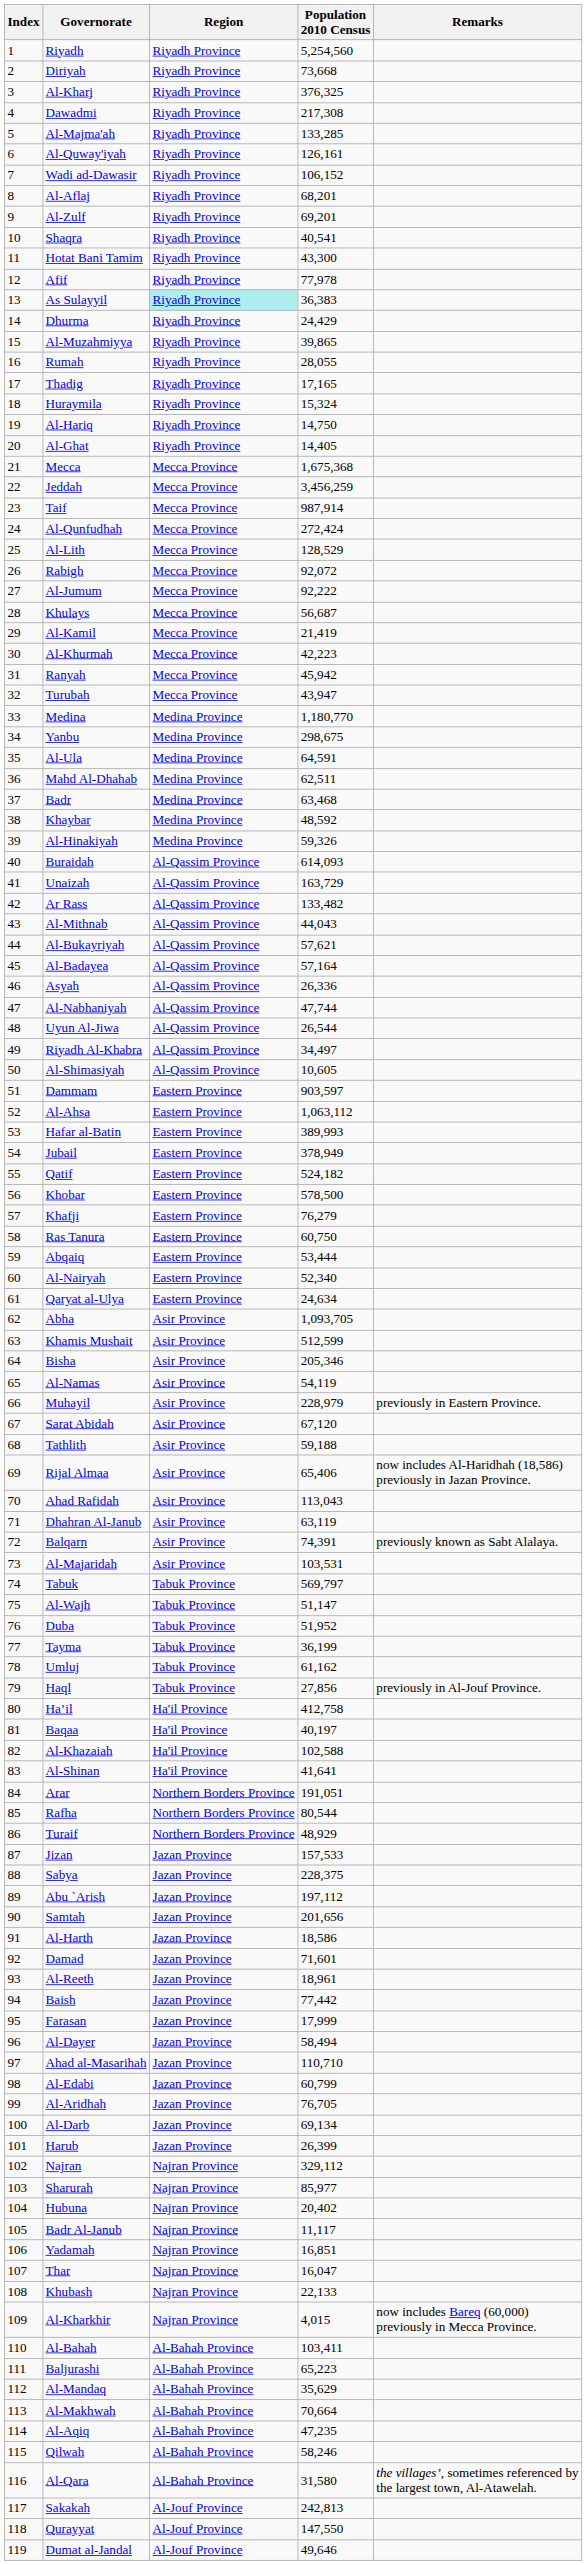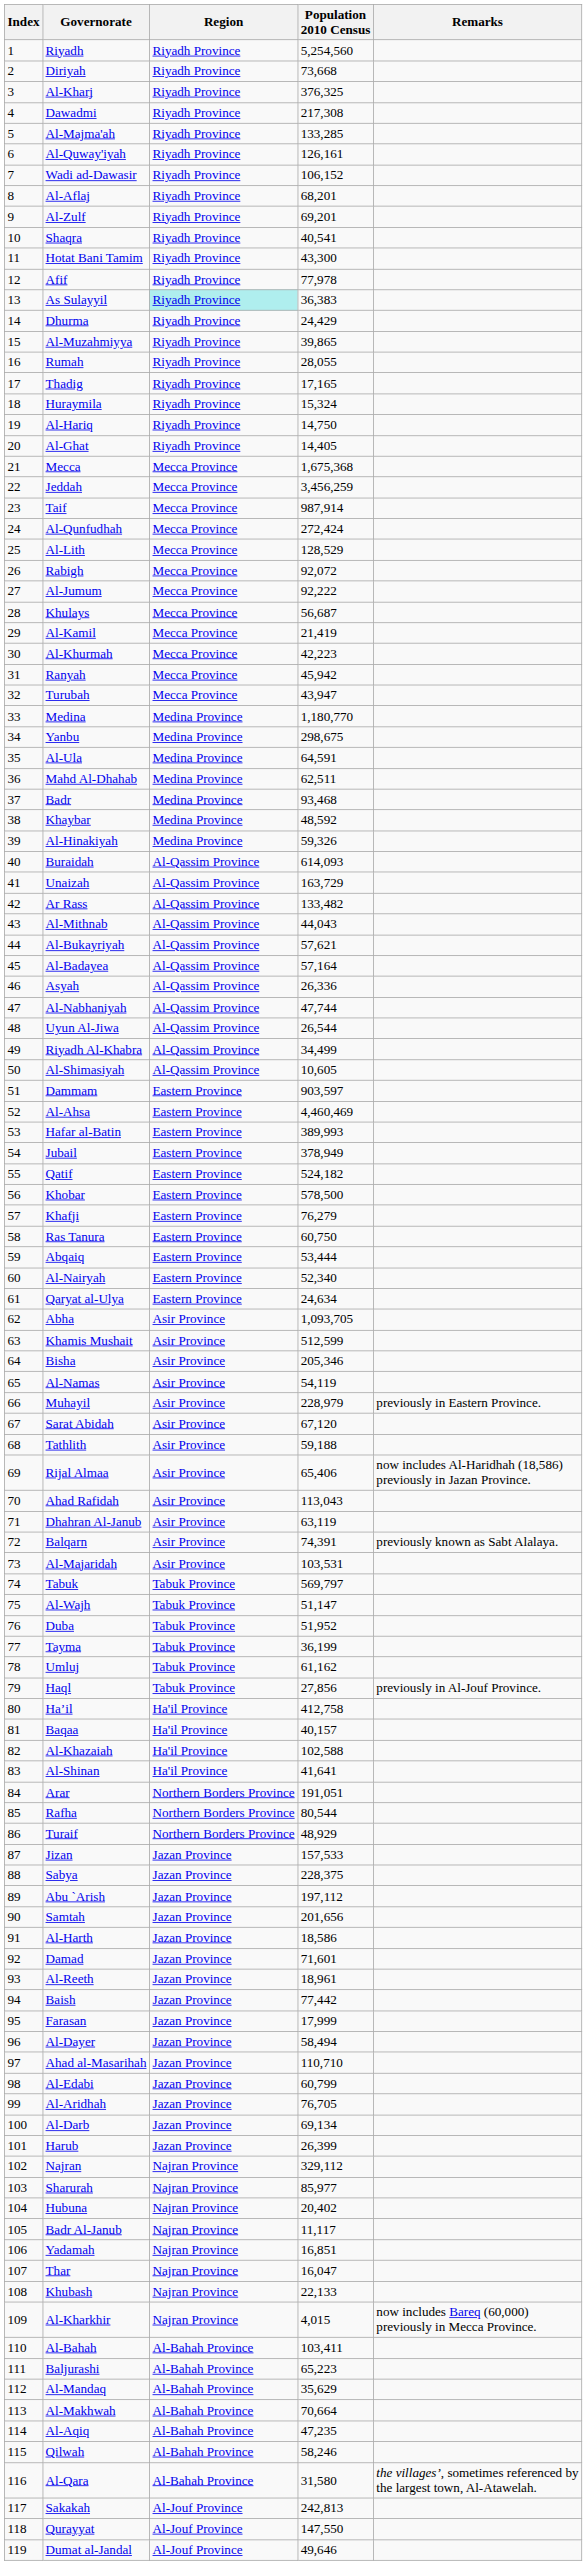 <table class="wikitable sortable">
 <tr>
 <th>Index</th>
 <th>Governorate</th>
 <th>Region</th>
 <th>Population<br>2010 Census</th>
 <th>Remarks</th>
 </tr>
 <tr>
 <td>1</td>
 <td><a href='#'>Riyadh</a></td>
 <td><a href='#'>Riyadh Province</a></td>
 <td>5,254,560</td>
 <td></td>
 </tr>
 <tr>
 <td>2</td>
 <td><a href='#'>Diriyah</a></td>
 <td><a href='#'>Riyadh Province</a></td>
 <td>73,668</td>
 <td></td>
 </tr>
 <tr>
 <td>3</td>
 <td><a href='#'>Al-Kharj</a></td>
 <td><a href='#'>Riyadh Province</a></td>
 <td>376,325</td>
 <td></td>
 </tr>
 <tr>
 <td>4</td>
 <td><a href='#'>Dawadmi</a></td>
 <td><a href='#'>Riyadh Province</a></td>
 <td>217,308</td>
 <td></td>
 </tr>
 <tr>
 <td>5</td>
 <td><a href='#'>Al-Majma'ah</a></td>
 <td><a href='#'>Riyadh Province</a></td>
 <td>133,285</td>
 <td></td>
 </tr>
 <tr>
 <td>6</td>
 <td><a href='#'>Al-Quway'iyah</a></td>
 <td><a href='#'>Riyadh Province</a></td>
 <td>126,161</td>
 <td></td>
 </tr>
 <tr>
 <td>7</td>
 <td><a href='#'>Wadi ad-Dawasir</a></td>
 <td><a href='#'>Riyadh Province</a></td>
 <td>106,152</td>
 <td></td>
 </tr>
 <tr>
 <td>8</td>
 <td><a href='#'>Al-Aflaj</a></td>
 <td><a href='#'>Riyadh Province</a></td>
 <td>68,201</td>
 <td></td>
 </tr>
 <tr>
 <td>9</td>
 <td><a href='#'>Al-Zulf</a></td>
 <td><a href='#'>Riyadh Province</a></td>
 <td>69,201</td>
 <td></td>
 </tr>
 <tr>
 <td>10</td>
 <td><a href='#'>Shaqra</a></td>
 <td><a href='#'>Riyadh Province</a></td>
 <td>40,541</td>
 <td></td>
 </tr>
 <tr>
 <td>11</td>
 <td><a href='#'>Hotat Bani Tamim</a></td>
 <td><a href='#'>Riyadh Province</a></td>
 <td>43,300</td>
 <td></td>
 </tr>
 <tr>
 <td>12</td>
 <td><a href='#'>Afif</a></td>
 <td><a href='#'>Riyadh Province</a></td>
 <td>77,978</td>
 <td></td>
 </tr>
 <tr>
 <td>13</td>
 <td><a href='#'>As Sulayyil</a></td>
 <td style="background: paleturquoise;"><a href='#'>Riyadh Province</a></td>
 <td>36,383</td>
 <td></td>
 </tr>
 <tr>
 <td>14</td>
 <td><a href='#'>Dhurma</a></td>
 <td><a href='#'>Riyadh Province</a></td>
 <td>24,429</td>
 <td></td>
 </tr>
 <tr>
 <td>15</td>
 <td><a href='#'>Al-Muzahmiyya</a></td>
 <td><a href='#'>Riyadh Province</a></td>
 <td>39,865</td>
 <td></td>
 </tr>
 <tr>
 <td>16</td>
 <td><a href='#'>Rumah</a></td>
 <td><a href='#'>Riyadh Province</a></td>
 <td>28,055</td>
 <td></td>
 </tr>
 <tr>
 <td>17</td>
 <td><a href='#'>Thadig</a></td>
 <td><a href='#'>Riyadh Province</a></td>
 <td>17,165</td>
 <td></td>
 </tr>
 <tr>
 <td>18</td>
 <td><a href='#'>Huraymila</a></td>
 <td><a href='#'>Riyadh Province</a></td>
 <td>15,324</td>
 <td></td>
 </tr>
 <tr>
 <td>19</td>
 <td><a href='#'>Al-Hariq</a></td>
 <td><a href='#'>Riyadh Province</a></td>
 <td>14,750</td>
 <td></td>
 </tr>
 <tr>
 <td>20</td>
 <td><a href='#'>Al-Ghat</a></td>
 <td><a href='#'>Riyadh Province</a></td>
 <td>14,405</td>
 <td></td>
 </tr>
 <tr>
 <td>21</td>
 <td><a href='#'>Mecca</a></td>
 <td><a href='#'>Mecca Province</a></td>
 <td>1,675,368</td>
 <td></td>
 </tr>
 <tr>
 <td>22</td>
 <td><a href='#'>Jeddah</a></td>
 <td><a href='#'>Mecca Province</a></td>
 <td>3,456,259</td>
 <td></td>
 </tr>
 <tr>
 <td>23</td>
 <td><a href='#'>Taif</a></td>
 <td><a href='#'>Mecca Province</a></td>
 <td>987,914</td>
 <td></td>
 </tr>
 <tr>
 <td>24</td>
 <td><a href='#'>Al-Qunfudhah</a></td>
 <td><a href='#'>Mecca Province</a></td>
 <td>272,424</td>
 <td></td>
 </tr>
 <tr>
 <td>25</td>
 <td><a href='#'>Al-Lith</a></td>
 <td><a href='#'>Mecca Province</a></td>
 <td>128,529</td>
 <td></td>
 </tr>
 <tr>
 <td>26</td>
 <td><a href='#'>Rabigh</a></td>
 <td><a href='#'>Mecca Province</a></td>
 <td>92,072</td>
 <td></td>
 </tr>
 <tr>
 <td>27</td>
 <td><a href='#'>Al-Jumum</a></td>
 <td><a href='#'>Mecca Province</a></td>
 <td>92,222</td>
 <td></td>
 </tr>
 <tr>
 <td>28</td>
 <td><a href='#'>Khulays</a></td>
 <td><a href='#'>Mecca Province</a></td>
 <td>56,687</td>
 <td></td>
 </tr>
 <tr>
 <td>29</td>
 <td><a href='#'>Al-Kamil</a></td>
 <td><a href='#'>Mecca Province</a></td>
 <td>21,419</td>
 <td></td>
 </tr>
 <tr>
 <td>30</td>
 <td><a href='#'>Al-Khurmah</a></td>
 <td><a href='#'>Mecca Province</a></td>
 <td>42,223</td>
 <td></td>
 </tr>
 <tr>
 <td>31</td>
 <td><a href='#'>Ranyah</a></td>
 <td><a href='#'>Mecca Province</a></td>
 <td>45,942</td>
 <td></td>
 </tr>
 <tr>
 <td>32</td>
 <td><a href='#'>Turubah</a></td>
 <td><a href='#'>Mecca Province</a></td>
 <td>43,947</td>
 <td></td>
 </tr>
 <tr>
 <td>33</td>
 <td><a href='#'>Medina</a></td>
 <td><a href='#'>Medina Province</a></td>
 <td>1,180,770</td>
 <td></td>
 </tr>
 <tr>
 <td>34</td>
 <td><a href='#'>Yanbu</a></td>
 <td><a href='#'>Medina Province</a></td>
 <td>298,675</td>
 <td></td>
 </tr>
 <tr>
 <td>35</td>
 <td><a href='#'>Al-Ula</a></td>
 <td><a href='#'>Medina Province</a></td>
 <td>64,591</td>
 <td></td>
 </tr>
 <tr>
 <td>36</td>
 <td><a href='#'>Mahd Al-Dhahab</a></td>
 <td><a href='#'>Medina Province</a></td>
 <td>62,511</td>
 <td></td>
 </tr>
 <tr>
 <td>37</td>
 <td><a href='#'>Badr</a></td>
 <td><a href='#'>Medina Province</a></td>
-<td>63,468</td>
+<td>93,468</td>
 <td></td>
 </tr>
 <tr>
 <td>38</td>
 <td><a href='#'>Khaybar</a></td>
 <td><a href='#'>Medina Province</a></td>
 <td>48,592</td>
 <td></td>
 </tr>
 <tr>
 <td>39</td>
 <td><a href='#'>Al-Hinakiyah</a></td>
 <td><a href='#'>Medina Province</a></td>
 <td>59,326</td>
 <td></td>
 </tr>
 <tr>
 <td>40</td>
 <td><a href='#'>Buraidah</a></td>
 <td><a href='#'>Al-Qassim Province</a></td>
 <td>614,093</td>
 <td></td>
 </tr>
 <tr>
 <td>41</td>
 <td><a href='#'>Unaizah</a></td>
 <td><a href='#'>Al-Qassim Province</a></td>
 <td>163,729</td>
 <td></td>
 </tr>
 <tr>
 <td>42</td>
 <td><a href='#'>Ar Rass</a></td>
 <td><a href='#'>Al-Qassim Province</a></td>
 <td>133,482</td>
 <td></td>
 </tr>
 <tr>
 <td>43</td>
 <td><a href='#'>Al-Mithnab</a></td>
 <td><a href='#'>Al-Qassim Province</a></td>
 <td>44,043</td>
 <td></td>
 </tr>
 <tr>
 <td>44</td>
 <td><a href='#'>Al-Bukayriyah</a></td>
 <td><a href='#'>Al-Qassim Province</a></td>
 <td>57,621</td>
 <td></td>
 </tr>
 <tr>
 <td>45</td>
 <td><a href='#'>Al-Badayea</a></td>
 <td><a href='#'>Al-Qassim Province</a></td>
 <td>57,164</td>
 <td></td>
 </tr>
 <tr>
 <td>46</td>
 <td><a href='#'>Asyah</a></td>
 <td><a href='#'>Al-Qassim Province</a></td>
 <td>26,336</td>
 <td></td>
 </tr>
 <tr>
 <td>47</td>
 <td><a href='#'>Al-Nabhaniyah</a></td>
 <td><a href='#'>Al-Qassim Province</a></td>
 <td>47,744</td>
 <td></td>
 </tr>
 <tr>
 <td>48</td>
 <td><a href='#'>Uyun Al-Jiwa</a></td>
 <td><a href='#'>Al-Qassim Province</a></td>
 <td>26,544</td>
 <td></td>
 </tr>
 <tr>
 <td>49</td>
 <td><a href='#'>Riyadh Al-Khabra</a></td>
 <td><a href='#'>Al-Qassim Province</a></td>
-<td>34,497</td>
+<td>34,499</td>
 <td></td>
 </tr>
 <tr>
 <td>50</td>
 <td><a href='#'>Al-Shimasiyah</a></td>
 <td><a href='#'>Al-Qassim Province</a></td>
 <td>10,605</td>
 <td></td>
 </tr>
 <tr>
 <td>51</td>
 <td><a href='#'>Dammam</a></td>
 <td><a href='#'>Eastern Province</a></td>
 <td>903,597</td>
 <td></td>
 </tr>
 <tr>
 <td>52</td>
 <td><a href='#'>Al-Ahsa</a></td>
 <td><a href='#'>Eastern Province</a></td>
-<td>1,063,112</td>
+<td>4,460,469</td>
 <td></td>
 </tr>
 <tr>
 <td>53</td>
 <td><a href='#'>Hafar al-Batin</a></td>
 <td><a href='#'>Eastern Province</a></td>
 <td>389,993</td>
 <td></td>
 </tr>
 <tr>
 <td>54</td>
 <td><a href='#'>Jubail</a></td>
 <td><a href='#'>Eastern Province</a></td>
 <td>378,949</td>
 <td></td>
 </tr>
 <tr>
 <td>55</td>
 <td><a href='#'>Qatif</a></td>
 <td><a href='#'>Eastern Province</a></td>
 <td>524,182</td>
 <td></td>
 </tr>
 <tr>
 <td>56</td>
 <td><a href='#'>Khobar</a></td>
 <td><a href='#'>Eastern Province</a></td>
 <td>578,500</td>
 <td></td>
 </tr>
 <tr>
 <td>57</td>
 <td><a href='#'>Khafji</a></td>
 <td><a href='#'>Eastern Province</a></td>
 <td>76,279</td>
 <td></td>
 </tr>
 <tr>
 <td>58</td>
 <td><a href='#'>Ras Tanura</a></td>
 <td><a href='#'>Eastern Province</a></td>
 <td>60,750</td>
 <td></td>
 </tr>
 <tr>
 <td>59</td>
 <td><a href='#'>Abqaiq</a></td>
 <td><a href='#'>Eastern Province</a></td>
 <td>53,444</td>
 <td></td>
 </tr>
 <tr>
 <td>60</td>
 <td><a href='#'>Al-Nairyah</a></td>
 <td><a href='#'>Eastern Province</a></td>
 <td>52,340</td>
 <td></td>
 </tr>
 <tr>
 <td>61</td>
 <td><a href='#'>Qaryat al-Ulya</a></td>
 <td><a href='#'>Eastern Province</a></td>
 <td>24,634</td>
 <td></td>
 </tr>
 <tr>
 <td>62</td>
 <td><a href='#'>Abha</a></td>
 <td><a href='#'>Asir Province</a></td>
 <td>1,093,705</td>
 <td></td>
 </tr>
 <tr>
 <td>63</td>
 <td><a href='#'>Khamis Mushait</a></td>
 <td><a href='#'>Asir Province</a></td>
 <td>512,599</td>
 <td></td>
 </tr>
 <tr>
 <td>64</td>
 <td><a href='#'>Bisha</a></td>
 <td><a href='#'>Asir Province</a></td>
 <td>205,346</td>
 <td></td>
 </tr>
 <tr>
 <td>65</td>
 <td><a href='#'>Al-Namas</a></td>
 <td><a href='#'>Asir Province</a></td>
 <td>54,119</td>
 <td></td>
 </tr>
 <tr>
 <td>66</td>
 <td><a href='#'>Muhayil</a></td>
 <td><a href='#'>Asir Province</a></td>
 <td>228,979</td>
 <td>previously in Eastern Province.</td>
 </tr>
 <tr>
 <td>67</td>
 <td><a href='#'>Sarat Abidah</a></td>
 <td><a href='#'>Asir Province</a></td>
 <td>67,120</td>
 <td></td>
 </tr>
 <tr>
 <td>68</td>
 <td><a href='#'>Tathlith</a></td>
 <td><a href='#'>Asir Province</a></td>
 <td>59,188</td>
 <td></td>
 </tr>
 <tr>
 <td>69</td>
 <td><a href='#'>Rijal Almaa</a></td>
 <td><a href='#'>Asir Province</a></td>
 <td>65,406</td>
 <td>now includes Al-Haridhah (18,586)<br>previously in Jazan Province.</td>
 </tr>
 <tr>
 <td>70</td>
 <td><a href='#'>Ahad Rafidah</a></td>
 <td><a href='#'>Asir Province</a></td>
 <td>113,043</td>
 <td></td>
 </tr>
 <tr>
 <td>71</td>
 <td><a href='#'>Dhahran Al-Janub</a></td>
 <td><a href='#'>Asir Province</a></td>
 <td>63,119</td>
 <td></td>
 </tr>
 <tr>
 <td>72</td>
 <td><a href='#'>Balqarn</a></td>
 <td><a href='#'>Asir Province</a></td>
 <td>74,391</td>
 <td>previously known as Sabt Alalaya.</td>
 </tr>
 <tr>
 <td>73</td>
 <td><a href='#'>Al-Majaridah</a></td>
 <td><a href='#'>Asir Province</a></td>
 <td>103,531</td>
 <td></td>
 </tr>
 <tr>
 <td>74</td>
 <td><a href='#'>Tabuk</a></td>
 <td><a href='#'>Tabuk Province</a></td>
 <td>569,797</td>
 <td></td>
 </tr>
 <tr>
 <td>75</td>
 <td><a href='#'>Al-Wajh</a></td>
 <td><a href='#'>Tabuk Province</a></td>
 <td>51,147</td>
 <td></td>
 </tr>
 <tr>
 <td>76</td>
 <td><a href='#'>Duba</a></td>
 <td><a href='#'>Tabuk Province</a></td>
 <td>51,952</td>
 <td></td>
 </tr>
 <tr>
 <td>77</td>
 <td><a href='#'>Tayma</a></td>
 <td><a href='#'>Tabuk Province</a></td>
 <td>36,199</td>
 <td></td>
 </tr>
 <tr>
 <td>78</td>
 <td><a href='#'>Umluj</a></td>
 <td><a href='#'>Tabuk Province</a></td>
 <td>61,162</td>
 <td></td>
 </tr>
 <tr>
 <td>79</td>
 <td><a href='#'>Haql</a></td>
 <td><a href='#'>Tabuk Province</a></td>
 <td>27,856</td>
 <td>previously in Al-Jouf Province.</td>
 </tr>
 <tr>
 <td>80</td>
 <td><a href='#'>Haʼil</a></td>
 <td><a href='#'>Ha'il Province</a></td>
 <td>412,758</td>
 <td></td>
 </tr>
 <tr>
 <td>81</td>
 <td><a href='#'>Baqaa</a></td>
 <td><a href='#'>Ha'il Province</a></td>
-<td>40,197</td>
+<td>40,157</td>
 <td></td>
 </tr>
 <tr>
 <td>82</td>
 <td><a href='#'>Al-Khazaiah</a></td>
 <td><a href='#'>Ha'il Province</a></td>
 <td>102,588</td>
 <td></td>
 </tr>
 <tr>
 <td>83</td>
 <td><a href='#'>Al-Shinan</a></td>
 <td><a href='#'>Ha'il Province</a></td>
 <td>41,641</td>
 <td></td>
 </tr>
 <tr>
 <td>84</td>
 <td><a href='#'>Arar</a></td>
 <td><a href='#'>Northern Borders Province</a></td>
 <td>191,051</td>
 <td></td>
 </tr>
 <tr>
 <td>85</td>
 <td><a href='#'>Rafha</a></td>
 <td><a href='#'>Northern Borders Province</a></td>
 <td>80,544</td>
 <td></td>
 </tr>
 <tr>
 <td>86</td>
 <td><a href='#'>Turaif</a></td>
 <td><a href='#'>Northern Borders Province</a></td>
 <td>48,929</td>
 <td></td>
 </tr>
 <tr>
 <td>87</td>
 <td><a href='#'>Jizan</a></td>
 <td><a href='#'>Jazan Province</a></td>
 <td>157,533</td>
 <td></td>
 </tr>
 <tr>
 <td>88</td>
 <td><a href='#'>Sabya</a></td>
 <td><a href='#'>Jazan Province</a></td>
 <td>228,375</td>
 <td></td>
 </tr>
 <tr>
 <td>89</td>
 <td><a href='#'>Abu `Arish</a></td>
 <td><a href='#'>Jazan Province</a></td>
 <td>197,112</td>
 <td></td>
 </tr>
 <tr>
 <td>90</td>
 <td><a href='#'>Samtah</a></td>
 <td><a href='#'>Jazan Province</a></td>
 <td>201,656</td>
 <td></td>
 </tr>
 <tr>
 <td>91</td>
 <td><a href='#'>Al-Harth</a></td>
 <td><a href='#'>Jazan Province</a></td>
 <td>18,586</td>
 <td></td>
 </tr>
 <tr>
 <td>92</td>
 <td><a href='#'>Damad</a></td>
 <td><a href='#'>Jazan Province</a></td>
 <td>71,601</td>
 <td></td>
 </tr>
 <tr>
 <td>93</td>
 <td><a href='#'>Al-Reeth</a></td>
 <td><a href='#'>Jazan Province</a></td>
 <td>18,961</td>
 <td></td>
 </tr>
 <tr>
 <td>94</td>
 <td><a href='#'>Baish</a></td>
 <td><a href='#'>Jazan Province</a></td>
 <td>77,442</td>
 <td></td>
 </tr>
 <tr>
 <td>95</td>
 <td><a href='#'>Farasan</a></td>
 <td><a href='#'>Jazan Province</a></td>
 <td>17,999</td>
 <td></td>
 </tr>
 <tr>
 <td>96</td>
 <td><a href='#'>Al-Dayer</a></td>
 <td><a href='#'>Jazan Province</a></td>
 <td>58,494</td>
 <td></td>
 </tr>
 <tr>
 <td>97</td>
 <td><a href='#'>Ahad al-Masarihah</a></td>
 <td><a href='#'>Jazan Province</a></td>
 <td>110,710</td>
 <td></td>
 </tr>
 <tr>
 <td>98</td>
 <td><a href='#'>Al-Edabi</a></td>
 <td><a href='#'>Jazan Province</a></td>
 <td>60,799</td>
 <td></td>
 </tr>
 <tr>
 <td>99</td>
 <td><a href='#'>Al-Aridhah</a></td>
 <td><a href='#'>Jazan Province</a></td>
 <td>76,705</td>
 <td></td>
 </tr>
 <tr>
 <td>100</td>
 <td><a href='#'>Al-Darb</a></td>
 <td><a href='#'>Jazan Province</a></td>
 <td>69,134</td>
 <td></td>
 </tr>
 <tr>
 <td>101</td>
 <td><a href='#'>Harub</a></td>
 <td><a href='#'>Jazan Province</a></td>
 <td>26,399</td>
 <td></td>
 </tr>
 <tr>
 <td>102</td>
 <td><a href='#'>Najran</a></td>
 <td><a href='#'>Najran Province</a></td>
 <td>329,112</td>
 <td></td>
 </tr>
 <tr>
 <td>103</td>
 <td><a href='#'>Sharurah</a></td>
 <td><a href='#'>Najran Province</a></td>
 <td>85,977</td>
 <td></td>
 </tr>
 <tr>
 <td>104</td>
 <td><a href='#'>Hubuna</a></td>
 <td><a href='#'>Najran Province</a></td>
 <td>20,402</td>
 <td></td>
 </tr>
 <tr>
 <td>105</td>
 <td><a href='#'>Badr Al-Janub</a></td>
 <td><a href='#'>Najran Province</a></td>
 <td>11,117</td>
 <td></td>
 </tr>
 <tr>
 <td>106</td>
 <td><a href='#'>Yadamah</a></td>
 <td><a href='#'>Najran Province</a></td>
 <td>16,851</td>
 <td></td>
 </tr>
 <tr>
 <td>107</td>
 <td><a href='#'>Thar</a></td>
 <td><a href='#'>Najran Province</a></td>
 <td>16,047</td>
 <td></td>
 </tr>
 <tr>
 <td>108</td>
 <td><a href='#'>Khubash</a></td>
 <td><a href='#'>Najran Province</a></td>
 <td>22,133</td>
 <td></td>
 </tr>
 <tr>
 <td>109</td>
 <td><a href='#'>Al-Kharkhir</a></td>
 <td><a href='#'>Najran Province</a></td>
 <td>4,015</td>
 <td>now includes <a href='#'>Bareq</a> (60,000)<br>previously in Mecca Province.</td>
 </tr>
 <tr>
 <td>110</td>
 <td><a href='#'>Al-Bahah</a></td>
 <td><a href='#'>Al-Bahah Province</a></td>
 <td>103,411</td>
 <td></td>
 </tr>
 <tr>
 <td>111</td>
 <td><a href='#'>Baljurashi</a></td>
 <td><a href='#'>Al-Bahah Province</a></td>
 <td>65,223</td>
 <td></td>
 </tr>
 <tr>
 <td>112</td>
 <td><a href='#'>Al-Mandaq</a></td>
 <td><a href='#'>Al-Bahah Province</a></td>
 <td>35,629</td>
 <td></td>
 </tr>
 <tr>
 <td>113</td>
 <td><a href='#'>Al-Makhwah</a></td>
 <td><a href='#'>Al-Bahah Province</a></td>
 <td>70,664</td>
 <td></td>
 </tr>
 <tr>
 <td>114</td>
 <td><a href='#'>Al-Aqiq</a></td>
 <td><a href='#'>Al-Bahah Province</a></td>
 <td>47,235</td>
 <td></td>
 </tr>
 <tr>
 <td>115</td>
 <td><a href='#'>Qilwah</a></td>
 <td><a href='#'>Al-Bahah Province</a></td>
 <td>58,246</td>
 <td></td>
 </tr>
 <tr>
 <td>116</td>
 <td><a href='#'>Al-Qara</a></td>
 <td><a href='#'>Al-Bahah Province</a></td>
 <td>31,580</td>
 <td><em>the villages’</em>, sometimes referenced by<br>the largest town, Al-Atawelah.</td>
 </tr>
 <tr>
 <td>117</td>
 <td><a href='#'>Sakakah</a></td>
 <td><a href='#'>Al-Jouf Province</a></td>
 <td>242,813</td>
 <td></td>
 </tr>
 <tr>
 <td>118</td>
 <td><a href='#'>Qurayyat</a></td>
 <td><a href='#'>Al-Jouf Province</a></td>
 <td>147,550</td>
 <td></td>
 </tr>
 <tr>
 <td>119</td>
 <td><a href='#'>Dumat al-Jandal</a></td>
 <td><a href='#'>Al-Jouf Province</a></td>
 <td>49,646</td>
 <td></td>
 </tr>
 </table>
